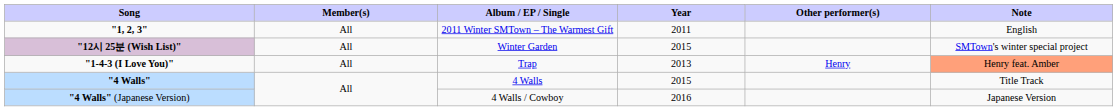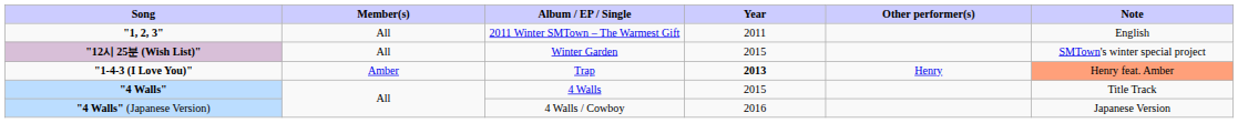 <table class="wikitable" style="margin:0.5em auto; clear:both; font-size:.9em; text-align:center; width:100%">
 <tr>
 <th width="500" style="background: #CCCCFF;">Song</th>
 <th width="350" style="background: #CCCCFF;">Member(s)</th>
 <th width="350" style="background: #CCCCFF;">Album / EP / Single</th>
 <th width="250" style="background: #CCCCFF;">Year</th>
 <th width="350" style="background: #CCCCFF;">Other performer(s)</th>
 <th width="350" style="background: #CCCCFF;">Note</th>
 </tr>
 <tr>
 <td><strong>"1, 2, 3"</strong></td>
 <td>All</td>
 <td><a href='#'>2011 Winter SMTown – The Warmest Gift</a></td>
 <td>2011</td>
 <td></td>
 <td>English</td>
 </tr>
 <tr>
 <td style="background-color:#D8BFD8"><strong>"12시 25분 (Wish List)"</strong></td>
 <td>All</td>
 <td><a href='#'>Winter Garden</a></td>
 <td>2015</td>
 <td></td>
 <td><a href='#'>SMTown</a>'s winter special project</td>
 </tr>
 <tr>
 <td><strong>"1-4-3 (I Love You)"</strong></td>
-<td>All</td>
+<td><a href='#'>Amber</a></td>
 <td><a href='#'>Trap</a></td>
-<td>2013</td>
+<td><strong>2013</strong></td>
 <td><a href='#'>Henry</a></td>
 <td style="background: lightsalmon;">Henry feat. Amber</td>
 </tr>
 <tr>
 <td style="background-color:#bbddff"><strong>"4 Walls"</strong></td>
 <td rowspan="2">All</td>
 <td><a href='#'>4 Walls</a></td>
 <td>2015</td>
 <td></td>
 <td>Title Track</td>
 </tr>
 <tr>
 <td style="background-color:#bbddff"><strong>"4 Walls"</strong> (Japanese Version)</td>
 <td>4 Walls / Cowboy</td>
 <td>2016</td>
 <td></td>
 <td>Japanese Version</td>
 </tr>
 </table>
